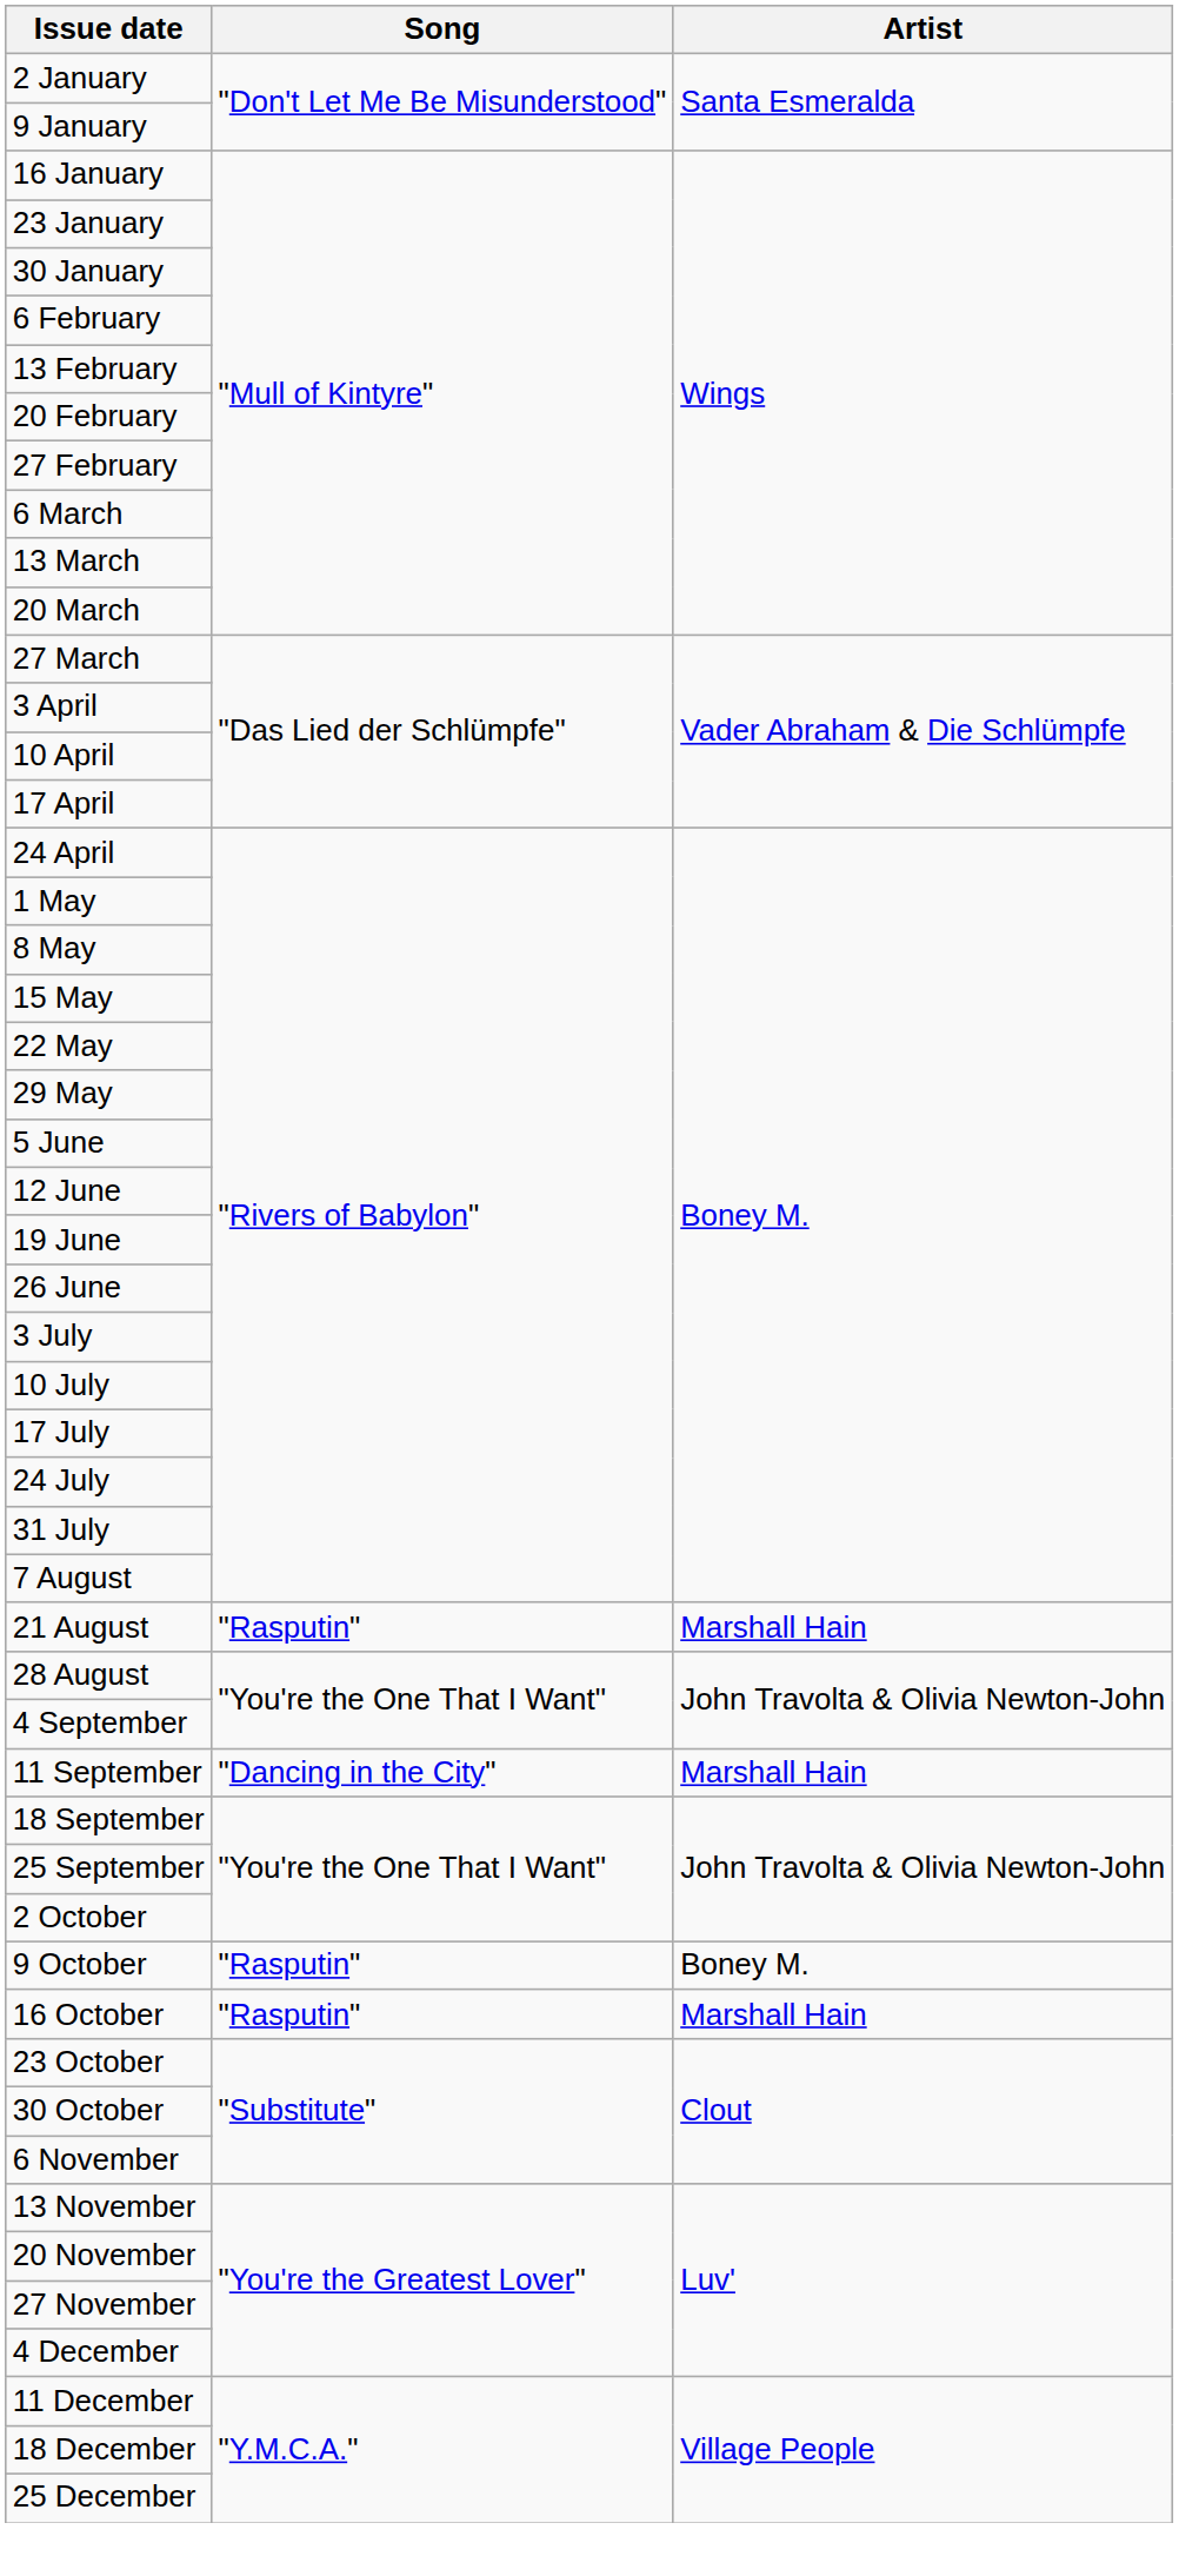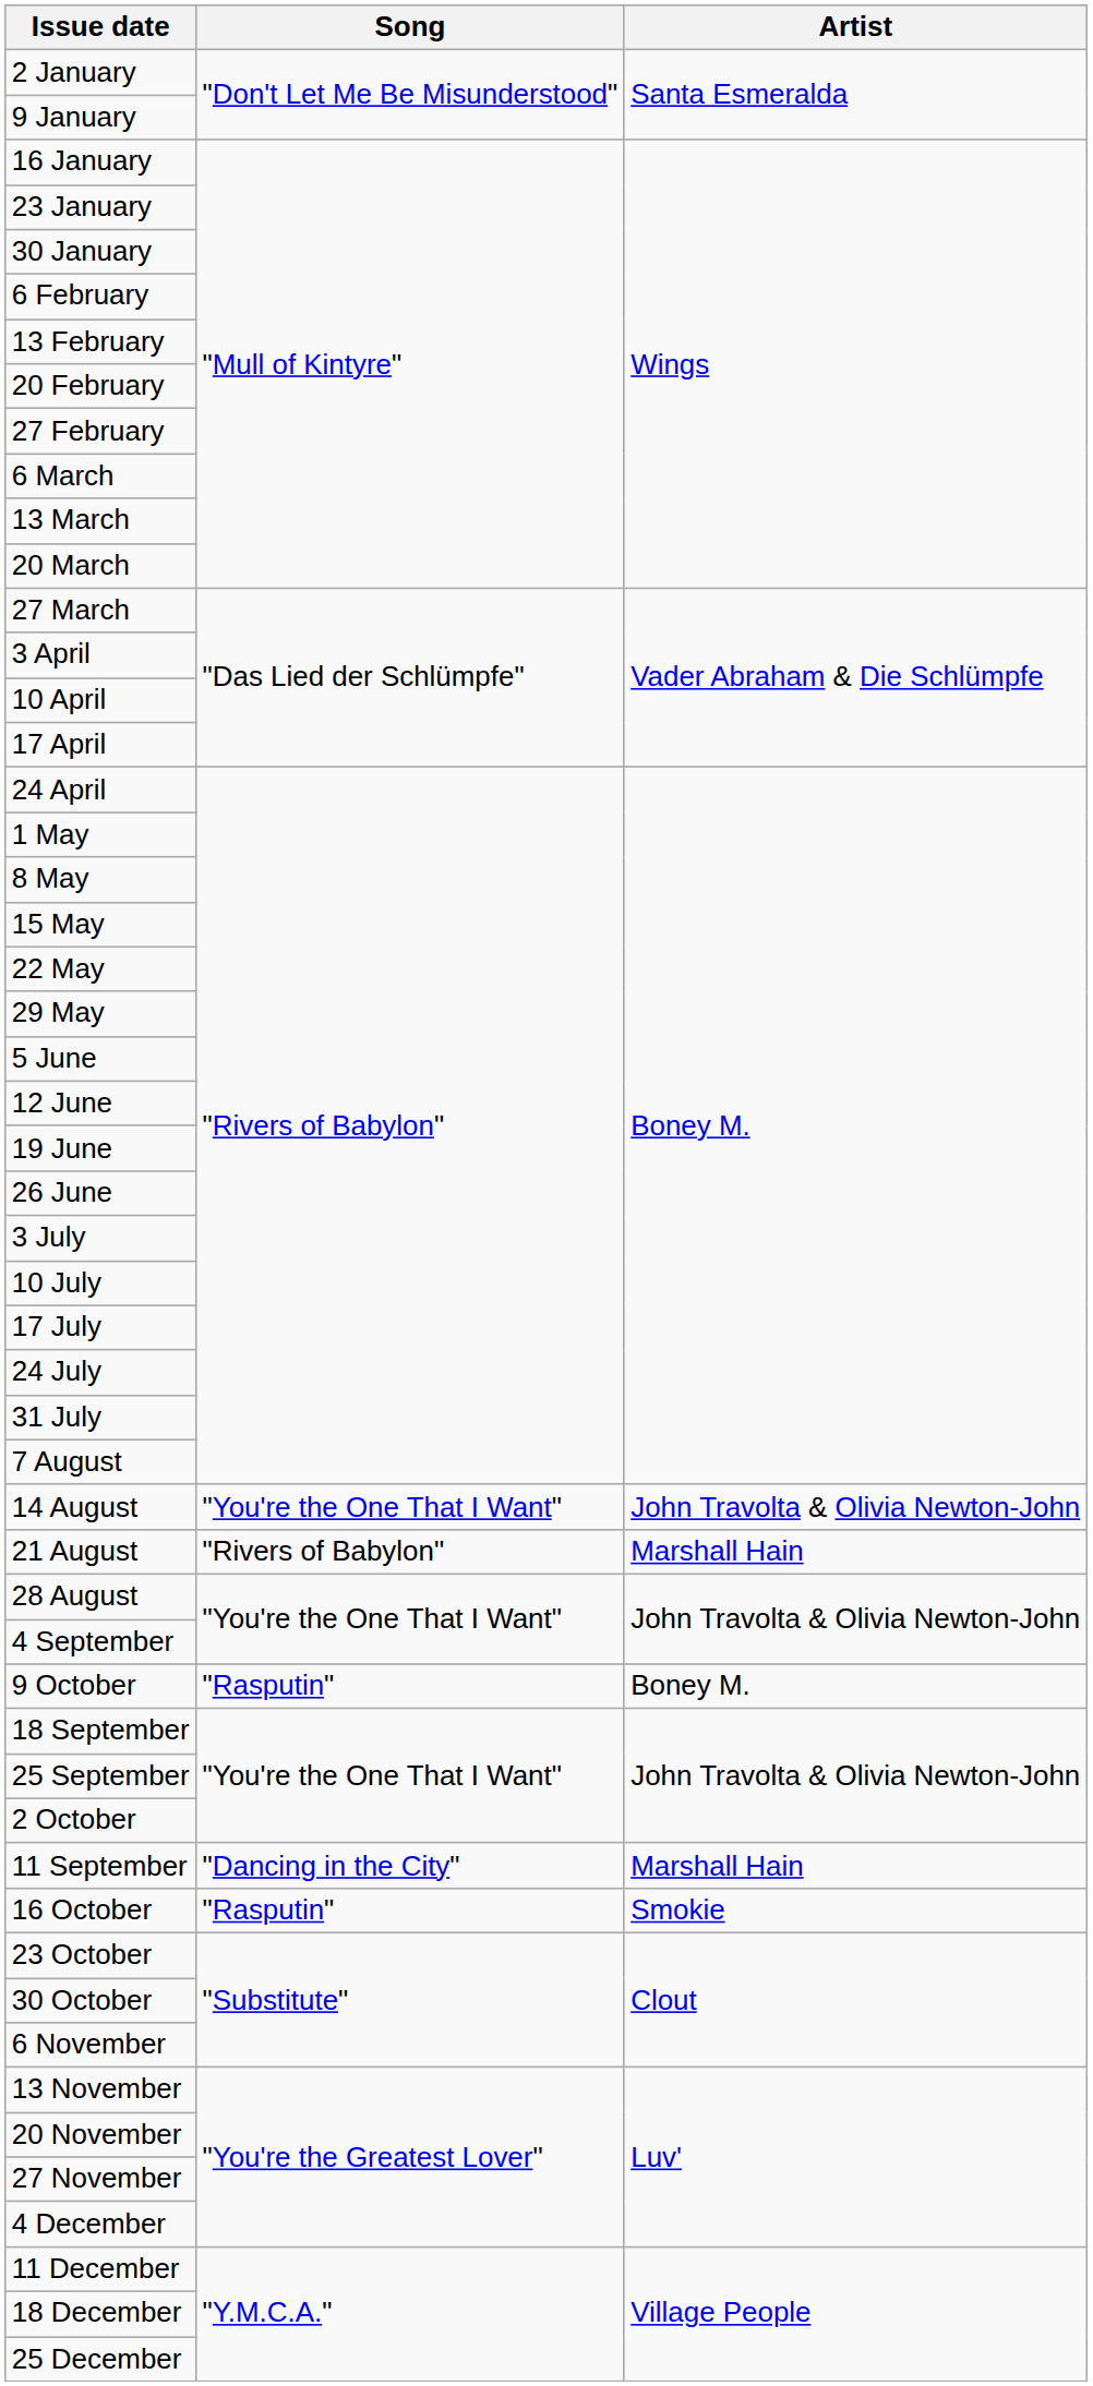 <table class="sortable wikitable">
 <tr>
 <th>Issue date</th>
 <th>Song</th>
 <th>Artist</th>
 </tr>
 <tr>
 <td>2 January</td>
 <td rowspan="2">"<a href='#'>Don't Let Me Be Misunderstood</a>"</td>
 <td rowspan="2"><a href='#'>Santa Esmeralda</a></td>
 </tr>
 <tr>
 <td>9 January</td>
 </tr>
 <tr>
 <td>16 January</td>
 <td rowspan="10">"<a href='#'>Mull of Kintyre</a>"</td>
 <td rowspan="10"><a href='#'>Wings</a></td>
 </tr>
 <tr>
 <td>23 January</td>
 </tr>
 <tr>
 <td>30 January</td>
 </tr>
 <tr>
 <td>6 February</td>
 </tr>
 <tr>
 <td>13 February</td>
 </tr>
 <tr>
 <td>20 February</td>
 </tr>
 <tr>
 <td>27 February</td>
 </tr>
 <tr>
 <td>6 March</td>
 </tr>
 <tr>
 <td>13 March</td>
 </tr>
 <tr>
 <td>20 March</td>
 </tr>
 <tr>
 <td>27 March</td>
 <td rowspan="4">"Das Lied der Schlümpfe"</td>
 <td rowspan="4"><a href='#'>Vader Abraham</a> & <a href='#'>Die Schlümpfe</a></td>
 </tr>
 <tr>
 <td>3 April</td>
 </tr>
 <tr>
 <td>10 April</td>
 </tr>
 <tr>
 <td>17 April</td>
 </tr>
 <tr>
 <td>24 April</td>
 <td rowspan="16">"<a href='#'>Rivers of Babylon</a>"</td>
 <td rowspan="16"><a href='#'>Boney M.</a></td>
 </tr>
 <tr>
 <td>1 May</td>
 </tr>
 <tr>
 <td>8 May</td>
 </tr>
 <tr>
 <td>15 May</td>
 </tr>
 <tr>
 <td>22 May</td>
 </tr>
 <tr>
 <td>29 May</td>
 </tr>
 <tr>
 <td>5 June</td>
 </tr>
 <tr>
 <td>12 June</td>
 </tr>
 <tr>
 <td>19 June</td>
 </tr>
 <tr>
 <td>26 June</td>
 </tr>
 <tr>
 <td>3 July</td>
 </tr>
 <tr>
 <td>10 July</td>
 </tr>
 <tr>
 <td>17 July</td>
 </tr>
 <tr>
 <td>24 July</td>
 </tr>
 <tr>
 <td>31 July</td>
 </tr>
 <tr>
 <td>7 August</td>
 </tr>
 <tr>
+<td>14 August</td>
+<td>"<a href='#'>You're the One That I Want</a>"</td>
+<td><a href='#'>John Travolta</a> & <a href='#'>Olivia Newton-John</a></td>
+</tr>
+<tr>
 <td>21 August</td>
-<td>"<a href='#'>Rasputin</a>"</td>
+<td>"Rivers of Babylon"</td>
 <td><a href='#'>Marshall Hain</a></td>
 </tr>
 <tr>
 <td>28 August</td>
 <td rowspan="2">"You're the One That I Want"</td>
 <td rowspan="2">John Travolta & Olivia Newton-John</td>
 </tr>
 <tr>
 <td>4 September</td>
 </tr>
 <tr>
-<td>11 September</td>
-<td>"<a href='#'>Dancing in the City</a>"</td>
-<td><a href='#'>Marshall Hain</a></td>
+<td>9 October</td>
+<td>"<a href='#'>Rasputin</a>"</td>
+<td>Boney M.</td>
 </tr>
 <tr>
 <td>18 September</td>
 <td rowspan="3">"You're the One That I Want"</td>
 <td rowspan="3">John Travolta & Olivia Newton-John</td>
 </tr>
 <tr>
 <td>25 September</td>
 </tr>
 <tr>
 <td>2 October</td>
 </tr>
 <tr>
-<td>9 October</td>
-<td>"<a href='#'>Rasputin</a>"</td>
-<td>Boney M.</td>
+<td>11 September</td>
+<td>"<a href='#'>Dancing in the City</a>"</td>
+<td><a href='#'>Marshall Hain</a></td>
 </tr>
 <tr>
 <td>16 October</td>
 <td>"<a href='#'>Rasputin</a>"</td>
-<td><a href='#'>Marshall Hain</a></td>
+<td><a href='#'>Smokie</a></td>
 </tr>
 <tr>
 <td>23 October</td>
 <td rowspan="3">"<a href='#'>Substitute</a>"</td>
 <td rowspan="3"><a href='#'>Clout</a></td>
 </tr>
 <tr>
 <td>30 October</td>
 </tr>
 <tr>
 <td>6 November</td>
 </tr>
 <tr>
 <td>13 November</td>
 <td rowspan="4">"<a href='#'>You're the Greatest Lover</a>"</td>
 <td rowspan="4"><a href='#'>Luv'</a></td>
 </tr>
 <tr>
 <td>20 November</td>
 </tr>
 <tr>
 <td>27 November</td>
 </tr>
 <tr>
 <td>4 December</td>
 </tr>
 <tr>
 <td>11 December</td>
 <td rowspan="3">"<a href='#'>Y.M.C.A.</a>"</td>
 <td rowspan="3"><a href='#'>Village People</a></td>
 </tr>
 <tr>
 <td>18 December</td>
 </tr>
 <tr>
 <td>25 December</td>
 </tr>
 </table>
